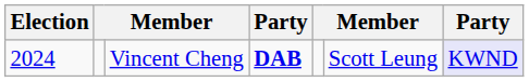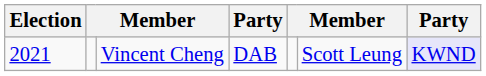 <table class="wikitable" style="text-align:left">
 <tr>
 <th>Election</th>
 <th colspan="2">Member</th>
 <th>Party</th>
 <th colspan="2">Member</th>
 <th>Party</th>
 </tr>
 <tr>
-<td><a href='#'>2024</a></td>
+<td><a href='#'>2021</a></td>
 <td bgcolor=></td>
 <td><a href='#'>Vincent Cheng</a></td>
-<td><strong><a href='#'>DAB</a></strong></td>
+<td><a href='#'>DAB</a></td>
 <td bgcolor=></td>
 <td><a href='#'>Scott Leung</a></td>
 <td style="background: lavender;"><a href='#'>KWND</a></td>
 </tr>
 </table>
